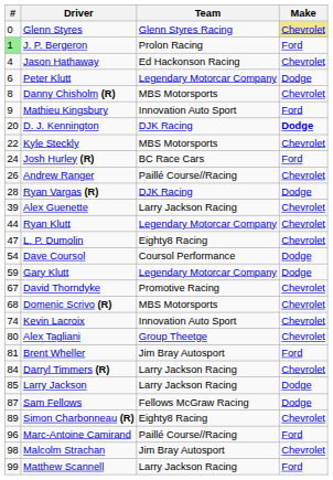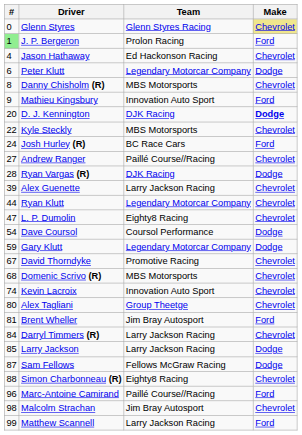 <table class="wikitable" style="font-size: 95%;">
 <tr>
 <th>#</th>
 <th>Driver</th>
 <th>Team</th>
 <th>Make</th>
 </tr>
 <tr>
 <td>0</td>
 <td><a href='#'>Glenn Styres</a></td>
 <td><a href='#'>Glenn Styres Racing</a></td>
 <td style="background: khaki;"><a href='#'>Chevrolet</a></td>
 </tr>
 <tr>
 <td style="background: lightgreen;">1</td>
 <td><a href='#'>J. P. Bergeron</a></td>
 <td>Prolon Racing</td>
 <td><a href='#'>Ford</a></td>
 </tr>
 <tr>
 <td>4</td>
 <td><a href='#'>Jason Hathaway</a></td>
 <td>Ed Hackonson Racing</td>
 <td><a href='#'>Chevrolet</a></td>
 </tr>
 <tr>
 <td>6</td>
 <td><a href='#'>Peter Klutt</a></td>
 <td><a href='#'>Legendary Motorcar Company</a></td>
 <td><a href='#'>Dodge</a></td>
 </tr>
 <tr>
 <td>8</td>
 <td><a href='#'>Danny Chisholm</a> <strong>(R)</strong></td>
 <td>MBS Motorsports</td>
 <td><a href='#'>Chevrolet</a></td>
 </tr>
 <tr>
 <td>9</td>
 <td><a href='#'>Mathieu Kingsbury</a></td>
 <td>Innovation Auto Sport</td>
 <td><a href='#'>Ford</a></td>
 </tr>
 <tr>
 <td>20</td>
 <td><a href='#'>D. J. Kennington</a></td>
 <td><a href='#'>DJK Racing</a></td>
 <td><strong><a href='#'>Dodge</a></strong></td>
 </tr>
 <tr>
 <td>22</td>
 <td><a href='#'>Kyle Steckly</a></td>
 <td>MBS Motorsports</td>
 <td><a href='#'>Chevrolet</a></td>
 </tr>
 <tr>
 <td>24</td>
 <td><a href='#'>Josh Hurley</a> <strong>(R)</strong></td>
 <td>BC Race Cars</td>
 <td><a href='#'>Ford</a></td>
 </tr>
 <tr>
-<td>26</td>
+<td>27</td>
 <td><a href='#'>Andrew Ranger</a></td>
 <td>Paillé Course//Racing</td>
 <td><a href='#'>Chevrolet</a></td>
 </tr>
 <tr>
 <td>28</td>
 <td><a href='#'>Ryan Vargas</a> <strong>(R)</strong></td>
 <td><a href='#'>DJK Racing</a></td>
 <td><a href='#'>Dodge</a></td>
 </tr>
 <tr>
 <td>39</td>
 <td><a href='#'>Alex Guenette</a></td>
 <td>Larry Jackson Racing</td>
 <td><a href='#'>Chevrolet</a></td>
 </tr>
 <tr>
 <td>44</td>
 <td><a href='#'>Ryan Klutt</a></td>
 <td><a href='#'>Legendary Motorcar Company</a></td>
 <td><a href='#'>Chevrolet</a></td>
 </tr>
 <tr>
 <td>47</td>
 <td><a href='#'>L. P. Dumolin</a></td>
 <td>Eighty8 Racing</td>
 <td><a href='#'>Chevrolet</a></td>
 </tr>
 <tr>
 <td>54</td>
 <td><a href='#'>Dave Coursol</a></td>
 <td>Coursol Performance</td>
 <td><a href='#'>Dodge</a></td>
 </tr>
 <tr>
 <td>59</td>
 <td><a href='#'>Gary Klutt</a></td>
 <td><a href='#'>Legendary Motorcar Company</a></td>
 <td><a href='#'>Dodge</a></td>
 </tr>
 <tr>
 <td>67</td>
 <td><a href='#'>David Thorndyke</a></td>
 <td>Promotive Racing</td>
 <td><a href='#'>Chevrolet</a></td>
 </tr>
 <tr>
 <td>68</td>
 <td><a href='#'>Domenic Scrivo</a> <strong>(R)</strong></td>
 <td>MBS Motorsports</td>
 <td><a href='#'>Chevrolet</a></td>
 </tr>
 <tr>
 <td>74</td>
 <td><a href='#'>Kevin Lacroix</a></td>
 <td>Innovation Auto Sport</td>
 <td><a href='#'>Chevrolet</a></td>
 </tr>
 <tr>
 <td>80</td>
 <td><a href='#'>Alex Tagliani</a></td>
 <td><a href='#'>Group Theetge</a></td>
 <td><a href='#'>Chevrolet</a></td>
 </tr>
 <tr>
 <td>81</td>
 <td><a href='#'>Brent Wheller</a></td>
 <td>Jim Bray Autosport</td>
 <td><a href='#'>Ford</a></td>
 </tr>
 <tr>
 <td>84</td>
 <td><a href='#'>Darryl Timmers</a> <strong>(R)</strong></td>
 <td>Larry Jackson Racing</td>
 <td><a href='#'>Chevrolet</a></td>
 </tr>
 <tr>
 <td>85</td>
 <td><a href='#'>Larry Jackson</a></td>
 <td>Larry Jackson Racing</td>
 <td><a href='#'>Dodge</a></td>
 </tr>
 <tr>
 <td>87</td>
 <td><a href='#'>Sam Fellows</a></td>
 <td>Fellows McGraw Racing</td>
 <td><a href='#'>Dodge</a></td>
 </tr>
 <tr>
-<td>89</td>
+<td>88</td>
 <td><a href='#'>Simon Charbonneau</a> <strong>(R)</strong></td>
 <td>Eighty8 Racing</td>
 <td><a href='#'>Chevrolet</a></td>
 </tr>
 <tr>
 <td>96</td>
 <td><a href='#'>Marc-Antoine Camirand</a></td>
 <td>Paillé Course//Racing</td>
 <td><a href='#'>Ford</a></td>
 </tr>
 <tr>
 <td>98</td>
 <td><a href='#'>Malcolm Strachan</a></td>
 <td>Jim Bray Autosport</td>
 <td><a href='#'>Chevrolet</a></td>
 </tr>
 <tr>
 <td>99</td>
 <td><a href='#'>Matthew Scannell</a></td>
 <td>Larry Jackson Racing</td>
 <td><a href='#'>Ford</a></td>
 </tr>
 </table>
